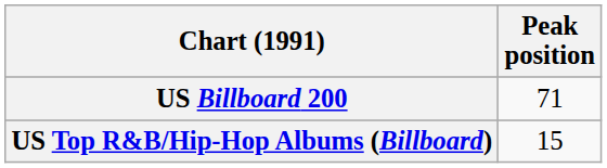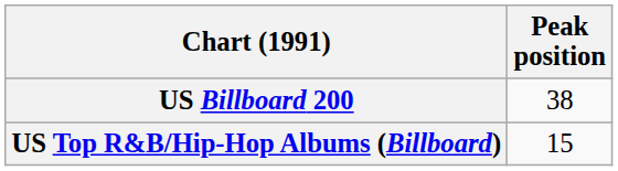 <table class="wikitable sortable plainrowheaders" style="text-align:center">
 <tr>
 <th scope="col">Chart (1991)</th>
 <th scope="col">Peak<br>position</th>
 </tr>
 <tr>
 <th scope="row">US <a href='#'><em>Billboard</em> 200</a></th>
-<td>71</td>
+<td>38</td>
 </tr>
 <tr>
 <th scope="row">US <a href='#'>Top R&B/Hip-Hop Albums</a> (<em><a href='#'>Billboard</a></em>)</th>
 <td>15</td>
 </tr>
 </table>
